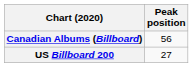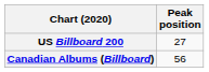 <table class="wikitable sortable plainrowheaders" style="text-align:center">
 <tr>
 <th scope="col">Chart (2020)</th>
 <th scope="col">Peak<br>position</th>
 </tr>
 <tr>
+<th scope="row">US <a href='#'><em>Billboard</em> 200</a></th>
+<td>27</td>
+</tr>
+<tr>
 <th scope="row"><a href='#'>Canadian Albums</a> (<em><a href='#'>Billboard</a></em>)</th>
 <td>56</td>
 </tr>
-<tr>
-<th scope="row">US <a href='#'><em>Billboard</em> 200</a></th>
-<td>27</td>
-</tr>
 </table>
